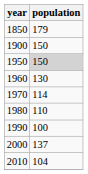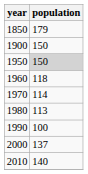 <table class="wikitable">
 <tr>
 <th>year</th>
 <th>population</th>
 </tr>
 <tr>
 <td>1850</td>
 <td>179</td>
 </tr>
 <tr>
 <td>1900</td>
 <td>150</td>
 </tr>
 <tr>
 <td>1950</td>
 <td style="background: lightgrey;">150</td>
 </tr>
 <tr>
 <td>1960</td>
-<td>130</td>
+<td>118</td>
 </tr>
 <tr>
 <td>1970</td>
 <td>114</td>
 </tr>
 <tr>
 <td>1980</td>
-<td>110</td>
+<td>113</td>
 </tr>
 <tr>
 <td>1990</td>
 <td>100</td>
 </tr>
 <tr>
 <td>2000</td>
 <td>137</td>
 </tr>
 <tr>
 <td>2010</td>
-<td>104</td>
+<td>140</td>
 </tr>
 <tr>
 </tr>
 </table>
